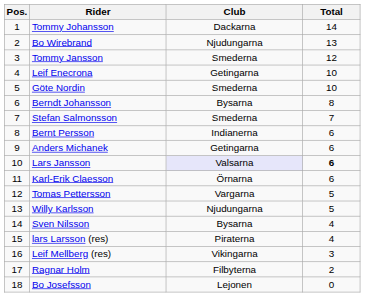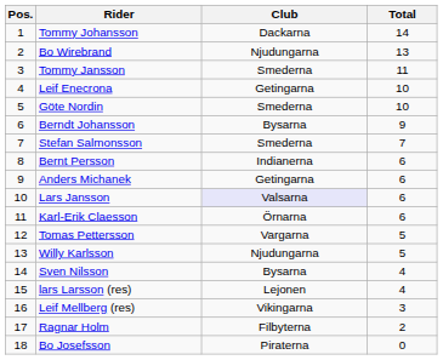 <table class=wikitable style="font-size:93%;">
 <tr>
 <th width=25px>Pos.</th>
 <th width=200px>Rider</th>
 <th width=200px>Club</th>
 <th width=80px>Total</th>
 </tr>
 <tr align=center>
 <td>1</td>
 <td align=left><a href='#'>Tommy Johansson</a></td>
 <td>Dackarna</td>
 <td>14</td>
 </tr>
 <tr align=center>
 <td>2</td>
 <td align=left><a href='#'>Bo Wirebrand</a></td>
 <td>Njudungarna</td>
 <td>13</td>
 </tr>
 <tr align=center>
 <td>3</td>
 <td align=left><a href='#'>Tommy Jansson</a></td>
 <td>Smederna</td>
-<td>12</td>
+<td>11</td>
 </tr>
 <tr align=center>
 <td>4</td>
 <td align=left><a href='#'>Leif Enecrona</a></td>
 <td>Getingarna</td>
 <td>10</td>
 </tr>
 <tr align=center>
 <td>5</td>
 <td align=left><a href='#'>Göte Nordin</a></td>
 <td>Smederna</td>
 <td>10</td>
 </tr>
 <tr align=center>
 <td>6</td>
 <td align=left><a href='#'>Berndt Johansson</a></td>
 <td>Bysarna</td>
-<td>8</td>
+<td>9</td>
 </tr>
 <tr align=center>
 <td>7</td>
 <td align=left><a href='#'>Stefan Salmonsson</a></td>
 <td>Smederna</td>
 <td>7</td>
 </tr>
 <tr align=center>
 <td>8</td>
 <td align=left><a href='#'>Bernt Persson</a></td>
 <td>Indianerna</td>
 <td>6</td>
 </tr>
 <tr align=center>
 <td>9</td>
 <td align=left><a href='#'>Anders Michanek</a></td>
 <td>Getingarna</td>
 <td>6</td>
 </tr>
 <tr align=center>
 <td>10</td>
 <td align=left><a href='#'>Lars Jansson</a></td>
 <td style="background: lavender;">Valsarna</td>
-<td><strong>6</strong></td>
+<td>6</td>
 </tr>
 <tr align=center>
 <td>11</td>
 <td align=left><a href='#'>Karl-Erik Claesson</a></td>
 <td>Örnarna</td>
 <td>6</td>
 </tr>
 <tr align=center>
 <td>12</td>
 <td align=left><a href='#'>Tomas Pettersson</a></td>
 <td>Vargarna</td>
 <td>5</td>
 </tr>
 <tr align=center>
 <td>13</td>
 <td align=left><a href='#'>Willy Karlsson</a></td>
 <td>Njudungarna</td>
 <td>5</td>
 </tr>
 <tr align=center>
 <td>14</td>
 <td align=left><a href='#'>Sven Nilsson</a></td>
 <td>Bysarna</td>
 <td>4</td>
 </tr>
 <tr align=center>
 <td>15</td>
 <td align=left><a href='#'>lars Larsson</a> (res)</td>
-<td>Piraterna</td>
+<td>Lejonen</td>
 <td>4</td>
 </tr>
 <tr align=center>
 <td>16</td>
 <td align=left><a href='#'>Leif Mellberg</a> (res)</td>
 <td>Vikingarna</td>
 <td>3</td>
 </tr>
 <tr align=center>
 <td>17</td>
 <td align=left><a href='#'>Ragnar Holm</a></td>
 <td>Filbyterna</td>
 <td>2</td>
 </tr>
 <tr align=center>
 <td>18</td>
 <td align=left><a href='#'>Bo Josefsson</a></td>
-<td>Lejonen</td>
+<td>Piraterna</td>
 <td>0</td>
 </tr>
 </table>
